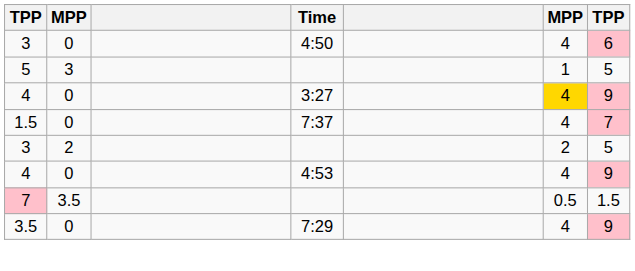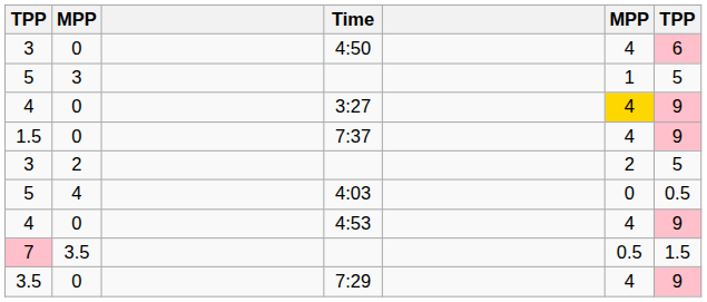 <table class="wikitable" style="text-align: center;" |>
 <tr>
 <th width="35">TPP</th>
 <th width="35">MPP</th>
 <th width="250"></th>
 <th width="45">Time</th>
 <th width="250"></th>
 <th width="35">MPP</th>
 <th width="35">TPP</th>
 </tr>
 <tr>
 <td>3</td>
 <td>0</td>
 <td style="text-align:left;"><strong></strong></td>
 <td>4:50</td>
 <td style="text-align:left;"></td>
 <td>4</td>
 <td bgcolor=pink>6</td>
 </tr>
 <tr>
 <td>5</td>
 <td>3</td>
 <td style="text-align:left;"></td>
 <td></td>
 <td style="text-align:left;"><strong></strong></td>
 <td>1</td>
 <td>5</td>
 </tr>
 <tr>
 <td>4</td>
 <td>0</td>
 <td style="text-align:left;"><strong></strong></td>
 <td>3:27</td>
 <td style="text-align:left;"></td>
 <td style="background: gold;">4</td>
 <td bgcolor=pink>9</td>
 </tr>
 <tr>
 <td>1.5</td>
 <td>0</td>
 <td style="text-align:left;"><strong></strong></td>
 <td>7:37</td>
 <td style="text-align:left;"></td>
 <td>4</td>
-<td bgcolor=pink>7</td>
+<td bgcolor=pink>9</td>
 </tr>
 <tr>
 <td>3</td>
 <td>2</td>
 <td style="text-align:left;"></td>
 <td></td>
 <td style="text-align:left;"></td>
 <td>2</td>
 <td>5</td>
+</tr>
+<tr>
+<td>5</td>
+<td>4</td>
+<td style="text-align:left;"></td>
+<td>4:03</td>
+<td style="text-align:left;"><strong></strong></td>
+<td>0</td>
+<td>0.5</td>
 </tr>
 <tr>
 <td>4</td>
 <td>0</td>
 <td style="text-align:left;"><strong></strong></td>
 <td>4:53</td>
 <td style="text-align:left;"></td>
 <td>4</td>
 <td bgcolor=pink>9</td>
 </tr>
 <tr>
 <td bgcolor=pink>7</td>
 <td>3.5</td>
 <td style="text-align:left;"></td>
 <td></td>
 <td style="text-align:left;"><strong></strong></td>
 <td>0.5</td>
 <td>1.5</td>
 </tr>
 <tr>
 <td>3.5</td>
 <td>0</td>
 <td style="text-align:left;"><strong></strong></td>
 <td>7:29</td>
 <td style="text-align:left;"></td>
 <td>4</td>
 <td bgcolor=pink>9</td>
 </tr>
 </table>
